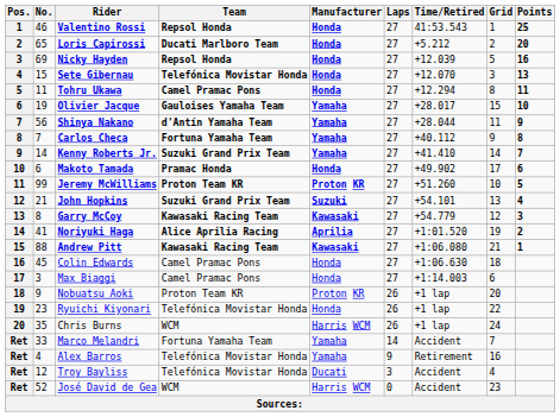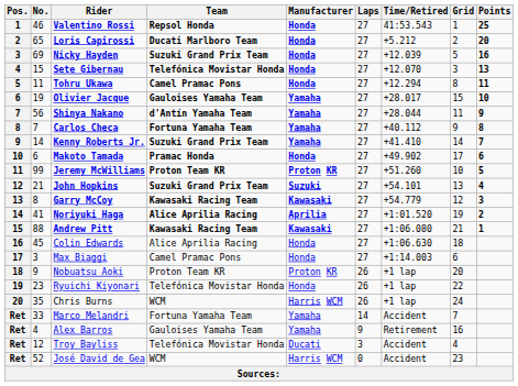 <table class="wikitable" style="font-size: 95%;">
 <tr>
 <th>Pos.</th>
 <th>No.</th>
 <th>Rider</th>
 <th>Team</th>
 <th>Manufacturer</th>
 <th>Laps</th>
 <th>Time/Retired</th>
 <th>Grid</th>
 <th>Points</th>
 </tr>
 <tr>
 <th>1</th>
 <td>46</td>
 <td> <strong><a href='#'>Valentino Rossi</a></strong></td>
 <td><strong>Repsol Honda</strong></td>
 <td><strong><a href='#'>Honda</a></strong></td>
 <td>27</td>
 <td>41:53.543</td>
 <td>1</td>
 <td><strong>25</strong></td>
 </tr>
 <tr>
 <th>2</th>
 <td>65</td>
 <td> <strong><a href='#'>Loris Capirossi</a></strong></td>
 <td><strong>Ducati Marlboro Team</strong></td>
 <td><strong><a href='#'>Honda</a></strong></td>
 <td>27</td>
 <td>+5.212</td>
 <td>2</td>
 <td><strong>20</strong></td>
 </tr>
 <tr>
 <th>3</th>
 <td>69</td>
 <td> <strong><a href='#'>Nicky Hayden</a></strong></td>
-<td><strong>Repsol Honda</strong></td>
+<td><strong>Suzuki Grand Prix Team</strong></td>
 <td><strong><a href='#'>Honda</a></strong></td>
 <td>27</td>
 <td>+12.039</td>
 <td>5</td>
 <td><strong>16</strong></td>
 </tr>
 <tr>
 <th>4</th>
 <td>15</td>
 <td> <strong><a href='#'>Sete Gibernau</a></strong></td>
 <td><strong>Telefónica Movistar Honda</strong></td>
 <td><strong><a href='#'>Honda</a></strong></td>
 <td>27</td>
 <td>+12.070</td>
 <td>3</td>
 <td><strong>13</strong></td>
 </tr>
 <tr>
 <th>5</th>
 <td>11</td>
 <td> <strong><a href='#'>Tohru Ukawa</a></strong></td>
 <td><strong>Camel Pramac Pons</strong></td>
 <td><strong><a href='#'>Honda</a></strong></td>
 <td>27</td>
 <td>+12.294</td>
 <td>8</td>
 <td><strong>11</strong></td>
 </tr>
 <tr>
 <th>6</th>
 <td>19</td>
 <td> <strong><a href='#'>Olivier Jacque</a></strong></td>
 <td><strong>Gauloises Yamaha Team</strong></td>
 <td><strong><a href='#'>Yamaha</a></strong></td>
 <td>27</td>
 <td>+28.017</td>
 <td>15</td>
 <td><strong>10</strong></td>
 </tr>
 <tr>
 <th>7</th>
 <td>56</td>
 <td> <strong><a href='#'>Shinya Nakano</a></strong></td>
 <td><strong>d'Antín Yamaha Team</strong></td>
 <td><strong><a href='#'>Yamaha</a></strong></td>
 <td>27</td>
 <td>+28.044</td>
 <td>11</td>
 <td><strong>9</strong></td>
 </tr>
 <tr>
 <th>8</th>
 <td>7</td>
 <td> <strong><a href='#'>Carlos Checa</a></strong></td>
 <td><strong>Fortuna Yamaha Team</strong></td>
 <td><strong><a href='#'>Yamaha</a></strong></td>
 <td>27</td>
 <td>+40.112</td>
 <td>9</td>
 <td><strong>8</strong></td>
 </tr>
 <tr>
 <th>9</th>
 <td>14</td>
 <td> <strong><a href='#'>Kenny Roberts Jr.</a></strong></td>
 <td><strong>Suzuki Grand Prix Team</strong></td>
 <td><strong><a href='#'>Yamaha</a></strong></td>
 <td>27</td>
 <td>+41.410</td>
 <td>14</td>
 <td><strong>7</strong></td>
 </tr>
 <tr>
 <th>10</th>
 <td>6</td>
 <td> <strong><a href='#'>Makoto Tamada</a></strong></td>
 <td><strong>Pramac Honda</strong></td>
 <td><strong><a href='#'>Honda</a></strong></td>
 <td>27</td>
 <td>+49.902</td>
 <td>17</td>
 <td><strong>6</strong></td>
 </tr>
 <tr>
 <th>11</th>
 <td>99</td>
 <td> <strong><a href='#'>Jeremy McWilliams</a></strong></td>
 <td><strong>Proton Team KR</strong></td>
 <td><strong><a href='#'>Proton</a> <a href='#'>KR</a></strong></td>
 <td>27</td>
 <td>+51.260</td>
 <td>10</td>
 <td><strong>5</strong></td>
 </tr>
 <tr>
 <th>12</th>
 <td>21</td>
 <td> <strong><a href='#'>John Hopkins</a></strong></td>
 <td><strong>Suzuki Grand Prix Team</strong></td>
 <td><strong><a href='#'>Suzuki</a></strong></td>
 <td>27</td>
 <td>+54.101</td>
 <td>13</td>
 <td><strong>4</strong></td>
 </tr>
 <tr>
 <th>13</th>
 <td>8</td>
 <td> <strong><a href='#'>Garry McCoy</a></strong></td>
 <td><strong>Kawasaki Racing Team</strong></td>
 <td><strong><a href='#'>Kawasaki</a></strong></td>
 <td>27</td>
 <td>+54.779</td>
 <td>12</td>
 <td><strong>3</strong></td>
 </tr>
 <tr>
 <th>14</th>
 <td>41</td>
 <td> <strong><a href='#'>Noriyuki Haga</a></strong></td>
 <td><strong>Alice Aprilia Racing</strong></td>
 <td><strong><a href='#'>Aprilia</a></strong></td>
 <td>27</td>
 <td>+1:01.520</td>
 <td>19</td>
 <td><strong>2</strong></td>
 </tr>
 <tr>
 <th>15</th>
 <td>88</td>
 <td> <strong><a href='#'>Andrew Pitt</a></strong></td>
 <td><strong>Kawasaki Racing Team</strong></td>
 <td><strong><a href='#'>Kawasaki</a></strong></td>
 <td>27</td>
 <td>+1:06.080</td>
 <td>21</td>
 <td><strong>1</strong></td>
 </tr>
 <tr>
 <th>16</th>
 <td>45</td>
 <td> <a href='#'>Colin Edwards</a></td>
-<td>Camel Pramac Pons</td>
+<td>Alice Aprilia Racing</td>
 <td><a href='#'>Honda</a></td>
 <td>27</td>
 <td>+1:06.630</td>
 <td>18</td>
 <td></td>
 </tr>
 <tr>
 <th>17</th>
 <td>3</td>
 <td> <a href='#'>Max Biaggi</a></td>
 <td>Camel Pramac Pons</td>
 <td><a href='#'>Honda</a></td>
 <td>27</td>
 <td>+1:14.003</td>
 <td>6</td>
 <td></td>
 </tr>
 <tr>
 <th>18</th>
 <td>9</td>
 <td> <a href='#'>Nobuatsu Aoki</a></td>
 <td>Proton Team KR</td>
 <td><a href='#'>Proton</a> <a href='#'>KR</a></td>
 <td>26</td>
 <td>+1 lap</td>
 <td>20</td>
 <td></td>
 </tr>
 <tr>
 <th>19</th>
 <td>23</td>
 <td> <a href='#'>Ryuichi Kiyonari</a></td>
 <td>Telefónica Movistar Honda</td>
 <td><a href='#'>Honda</a></td>
 <td>26</td>
 <td>+1 lap</td>
 <td>22</td>
 <td></td>
 </tr>
 <tr>
 <th>20</th>
 <td>35</td>
 <td> Chris Burns</td>
 <td>WCM</td>
 <td><a href='#'>Harris</a> <a href='#'>WCM</a></td>
 <td>26</td>
 <td>+1 lap</td>
 <td>24</td>
 <td></td>
 </tr>
 <tr>
 <th>Ret</th>
 <td>33</td>
 <td> <a href='#'>Marco Melandri</a></td>
 <td>Fortuna Yamaha Team</td>
 <td><a href='#'>Yamaha</a></td>
 <td>14</td>
 <td>Accident</td>
 <td>7</td>
 <td></td>
 </tr>
 <tr>
 <th>Ret</th>
 <td>4</td>
 <td> <a href='#'>Alex Barros</a></td>
-<td>Telefónica Movistar Honda</td>
+<td>Gauloises Yamaha Team</td>
 <td><a href='#'>Yamaha</a></td>
 <td>9</td>
 <td>Retirement</td>
 <td>16</td>
 <td></td>
 </tr>
 <tr>
 <th>Ret</th>
 <td>12</td>
 <td> <a href='#'>Troy Bayliss</a></td>
 <td>Telefónica Movistar Honda</td>
 <td><a href='#'>Ducati</a></td>
 <td>3</td>
 <td>Accident</td>
 <td>4</td>
 <td></td>
 </tr>
 <tr>
 <th>Ret</th>
 <td>52</td>
 <td> <a href='#'>José David de Gea</a></td>
 <td>WCM</td>
 <td><a href='#'>Harris</a> <a href='#'>WCM</a></td>
 <td>0</td>
 <td>Accident</td>
 <td>23</td>
 <td></td>
 </tr>
 <tr>
 <th colspan=9>Sources:</th>
 </tr>
 </table>
